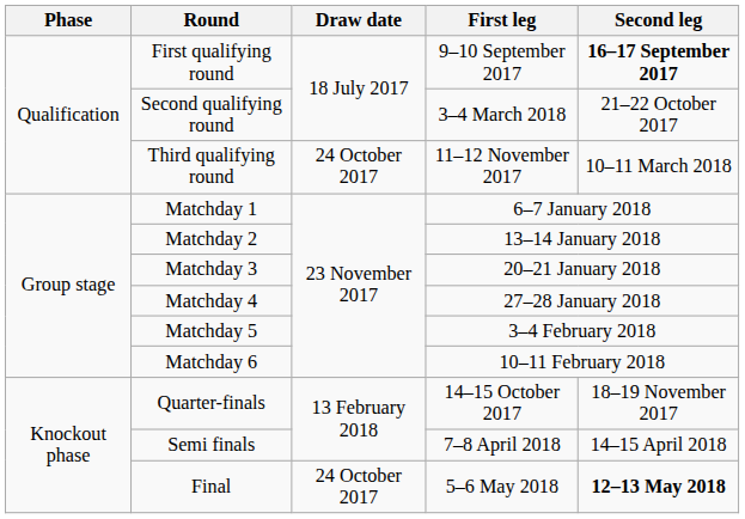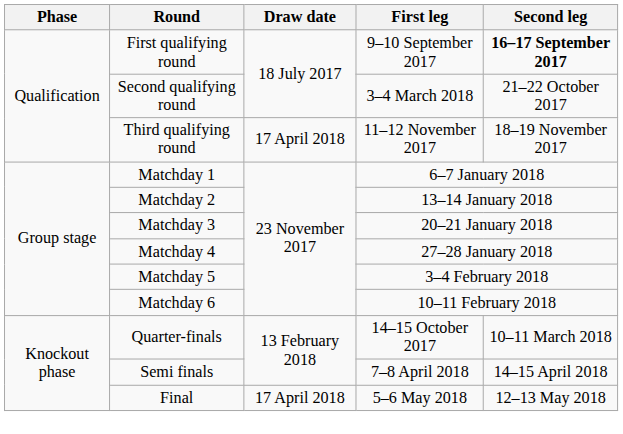 <table class="wikitable" style="text-align:center">
 <tr>
 <th>Phase</th>
 <th>Round</th>
 <th>Draw date</th>
 <th>First leg</th>
 <th>Second leg</th>
 </tr>
 <tr>
 <td rowspan=3>Qualification</td>
 <td>First qualifying round</td>
 <td rowspan=2>18 July 2017</td>
 <td>9–10 September 2017</td>
 <td><strong>16–17 September 2017</strong></td>
 </tr>
 <tr>
 <td>Second qualifying round</td>
 <td>3–4 March 2018</td>
 <td>21–22 October 2017</td>
 </tr>
 <tr>
 <td>Third qualifying round</td>
-<td>24 October 2017</td>
+<td>17 April 2018</td>
 <td>11–12 November 2017</td>
-<td>10–11 March 2018</td>
+<td>18–19 November 2017</td>
 </tr>
 <tr>
 <td rowspan=6>Group stage</td>
 <td>Matchday 1</td>
 <td rowspan=6>23 November 2017</td>
 <td colspan=2>6–7 January 2018</td>
 </tr>
 <tr>
 <td>Matchday 2</td>
 <td colspan=2>13–14 January 2018</td>
 </tr>
 <tr>
 <td>Matchday 3</td>
 <td colspan=2>20–21 January 2018</td>
 </tr>
 <tr>
 <td>Matchday 4</td>
 <td colspan=2>27–28 January 2018</td>
 </tr>
 <tr>
 <td>Matchday 5</td>
 <td colspan=2>3–4 February 2018</td>
 </tr>
 <tr>
 <td>Matchday 6</td>
 <td colspan=2>10–11 February 2018</td>
 </tr>
 <tr>
 <td rowspan=3>Knockout phase</td>
 <td>Quarter-finals</td>
 <td rowspan=2>13 February 2018</td>
 <td>14–15 October 2017</td>
-<td>18–19 November 2017</td>
+<td>10–11 March 2018</td>
 </tr>
 <tr>
 <td>Semi finals</td>
 <td>7–8 April 2018</td>
 <td>14–15 April 2018</td>
 </tr>
 <tr>
 <td>Final</td>
-<td>24 October 2017</td>
+<td>17 April 2018</td>
 <td>5–6 May 2018</td>
-<td><strong>12–13 May 2018</strong></td>
+<td>12–13 May 2018</td>
 </tr>
 </table>
